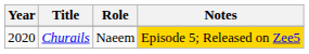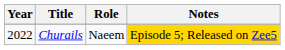 <table class="wikitable">
 <tr>
 <th>Year</th>
 <th>Title</th>
 <th>Role</th>
 <th>Notes</th>
 </tr>
 <tr>
 </tr>
 <tr>
-<td>2020</td>
+<td>2022</td>
 <td><em><a href='#'>Churails</a></em></td>
 <td>Naeem</td>
 <td style="background: gold;">Episode 5; Released on <a href='#'>Zee5</a></td>
 </tr>
 </table>
